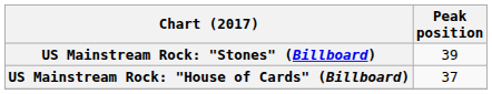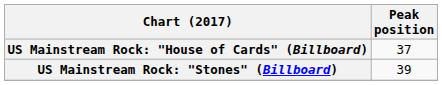 <table class="wikitable sortable plainrowheaders" style="text-align:center">
 <tr>
 <th scope="col">Chart (2017)</th>
 <th scope="col">Peak<br> position</th>
 </tr>
 <tr>
+<th scope="row">US Mainstream Rock: "House of Cards" (<em>Billboard</em>)</th>
+<td style="text-align:center;">37</td>
+</tr>
+<tr>
 <th scope="row">US Mainstream Rock: "Stones" (<em><a href='#'>Billboard</a></em>)</th>
 <td style="text-align:center;">39</td>
 </tr>
 <tr>
-<th scope="row">US Mainstream Rock: "House of Cards" (<em>Billboard</em>)</th>
-<td style="text-align:center;">37</td>
-</tr>
-<tr>
 </tr>
 </table>
